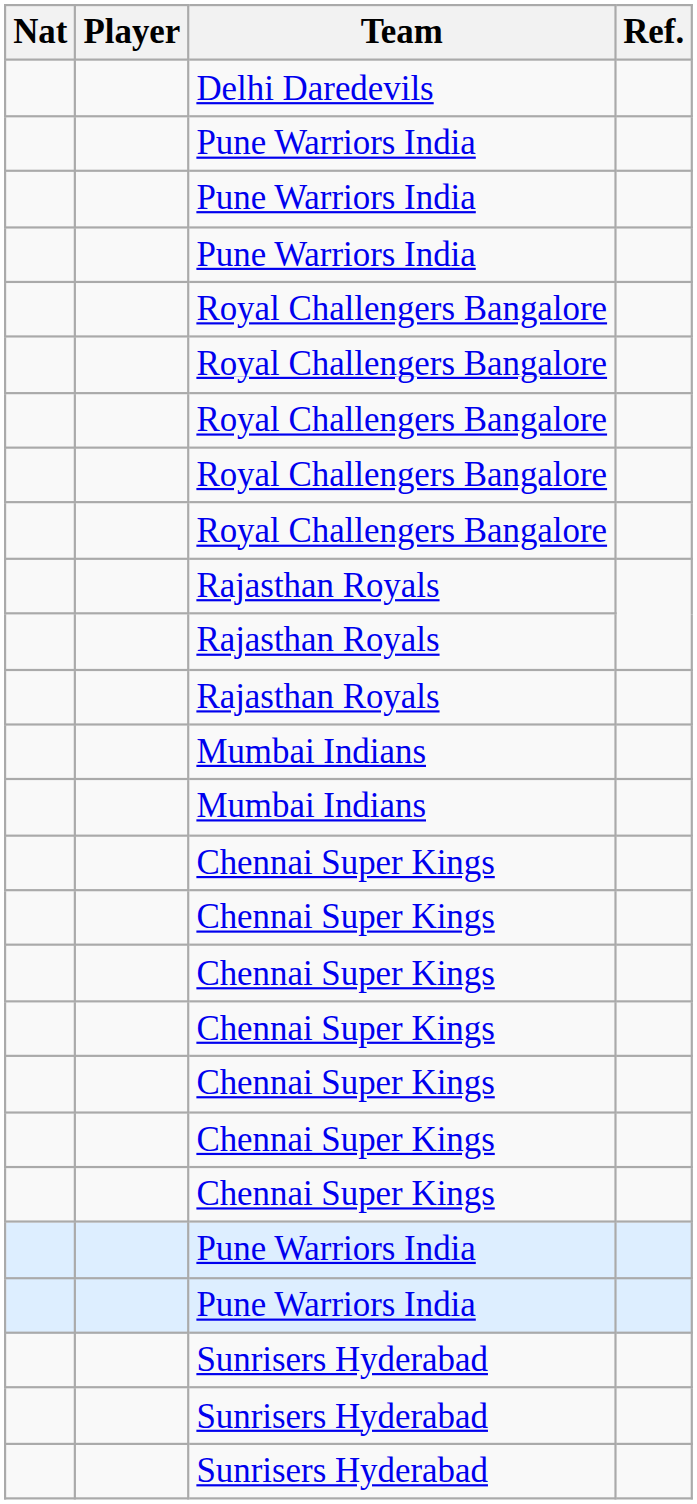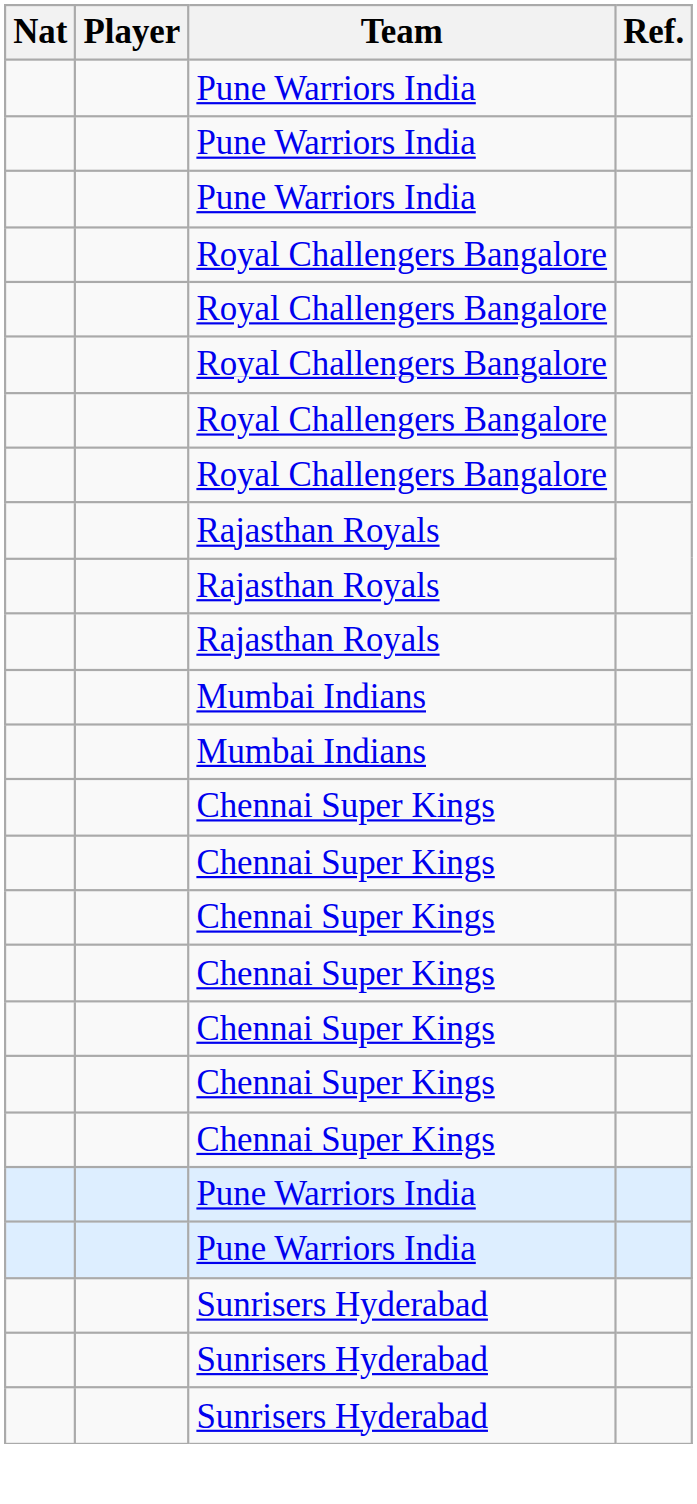 <table class="wikitable sortable">
 <tr>
 <th>Nat</th>
 <th>Player</th>
 <th>Team</th>
 <th class="unsortable">Ref.</th>
-</tr>
-<tr>
-<td></td>
-<td></td>
-<td><a href='#'>Delhi Daredevils</a></td>
-<td align=center></td>
 </tr>
 <tr>
 <td></td>
 <td></td>
 <td><a href='#'>Pune Warriors India</a></td>
 <td align=center></td>
 </tr>
 <tr>
 <td></td>
 <td></td>
 <td><a href='#'>Pune Warriors India</a></td>
 <td align=center></td>
 </tr>
 <tr>
 <td></td>
 <td></td>
 <td><a href='#'>Pune Warriors India</a></td>
 <td align=center></td>
 </tr>
 <tr>
 <td></td>
 <td></td>
 <td><a href='#'>Royal Challengers Bangalore</a></td>
 <td align=center></td>
 </tr>
 <tr>
 <td></td>
 <td></td>
 <td><a href='#'>Royal Challengers Bangalore</a></td>
 <td align=center></td>
 </tr>
 <tr>
 <td></td>
 <td></td>
 <td><a href='#'>Royal Challengers Bangalore</a></td>
 <td align=center></td>
 </tr>
 <tr>
 <td></td>
 <td></td>
 <td><a href='#'>Royal Challengers Bangalore</a></td>
 <td align=center></td>
 </tr>
 <tr>
 <td></td>
 <td></td>
 <td><a href='#'>Royal Challengers Bangalore</a></td>
 <td align=center></td>
 </tr>
 <tr>
 <td></td>
 <td></td>
 <td><a href='#'>Rajasthan Royals</a></td>
 <td rowspan=2></td>
 </tr>
 <tr>
 <td></td>
 <td></td>
 <td><a href='#'>Rajasthan Royals</a></td>
 </tr>
 <tr>
 <td></td>
 <td></td>
 <td><a href='#'>Rajasthan Royals</a></td>
 <td align=center></td>
 </tr>
 <tr>
 <td></td>
 <td></td>
 <td><a href='#'>Mumbai Indians</a></td>
 <td align=center></td>
 </tr>
 <tr>
 <td></td>
 <td></td>
 <td><a href='#'>Mumbai Indians</a></td>
 <td align=center></td>
 </tr>
 <tr>
 <td></td>
 <td></td>
 <td><a href='#'>Chennai Super Kings</a></td>
 <td align=center></td>
 </tr>
 <tr>
 <td></td>
 <td></td>
 <td><a href='#'>Chennai Super Kings</a></td>
 <td align=center></td>
 </tr>
 <tr>
 <td></td>
 <td></td>
 <td><a href='#'>Chennai Super Kings</a></td>
 <td align=center></td>
 </tr>
 <tr>
 <td></td>
 <td></td>
 <td><a href='#'>Chennai Super Kings</a></td>
 <td align=center></td>
 </tr>
 <tr>
 <td></td>
 <td></td>
 <td><a href='#'>Chennai Super Kings</a></td>
 <td align=center></td>
 </tr>
 <tr>
 <td></td>
 <td></td>
 <td><a href='#'>Chennai Super Kings</a></td>
 <td align=center></td>
 </tr>
 <tr>
 <td></td>
 <td></td>
 <td><a href='#'>Chennai Super Kings</a></td>
 <td align=center></td>
 </tr>
 <tr style="background:#def;">
 <td></td>
 <td></td>
 <td><a href='#'>Pune Warriors India</a></td>
 <td align=center></td>
 </tr>
 <tr style="background:#def;">
 <td></td>
 <td></td>
 <td><a href='#'>Pune Warriors India</a></td>
 <td align=center></td>
 </tr>
 <tr>
 <td></td>
 <td></td>
 <td><a href='#'>Sunrisers Hyderabad</a></td>
 <td align=center></td>
 </tr>
 <tr>
 <td></td>
 <td></td>
 <td><a href='#'>Sunrisers Hyderabad</a></td>
 <td align=center></td>
 </tr>
 <tr>
 <td></td>
 <td></td>
 <td><a href='#'>Sunrisers Hyderabad</a></td>
 <td align=center></td>
 </tr>
 </table>
